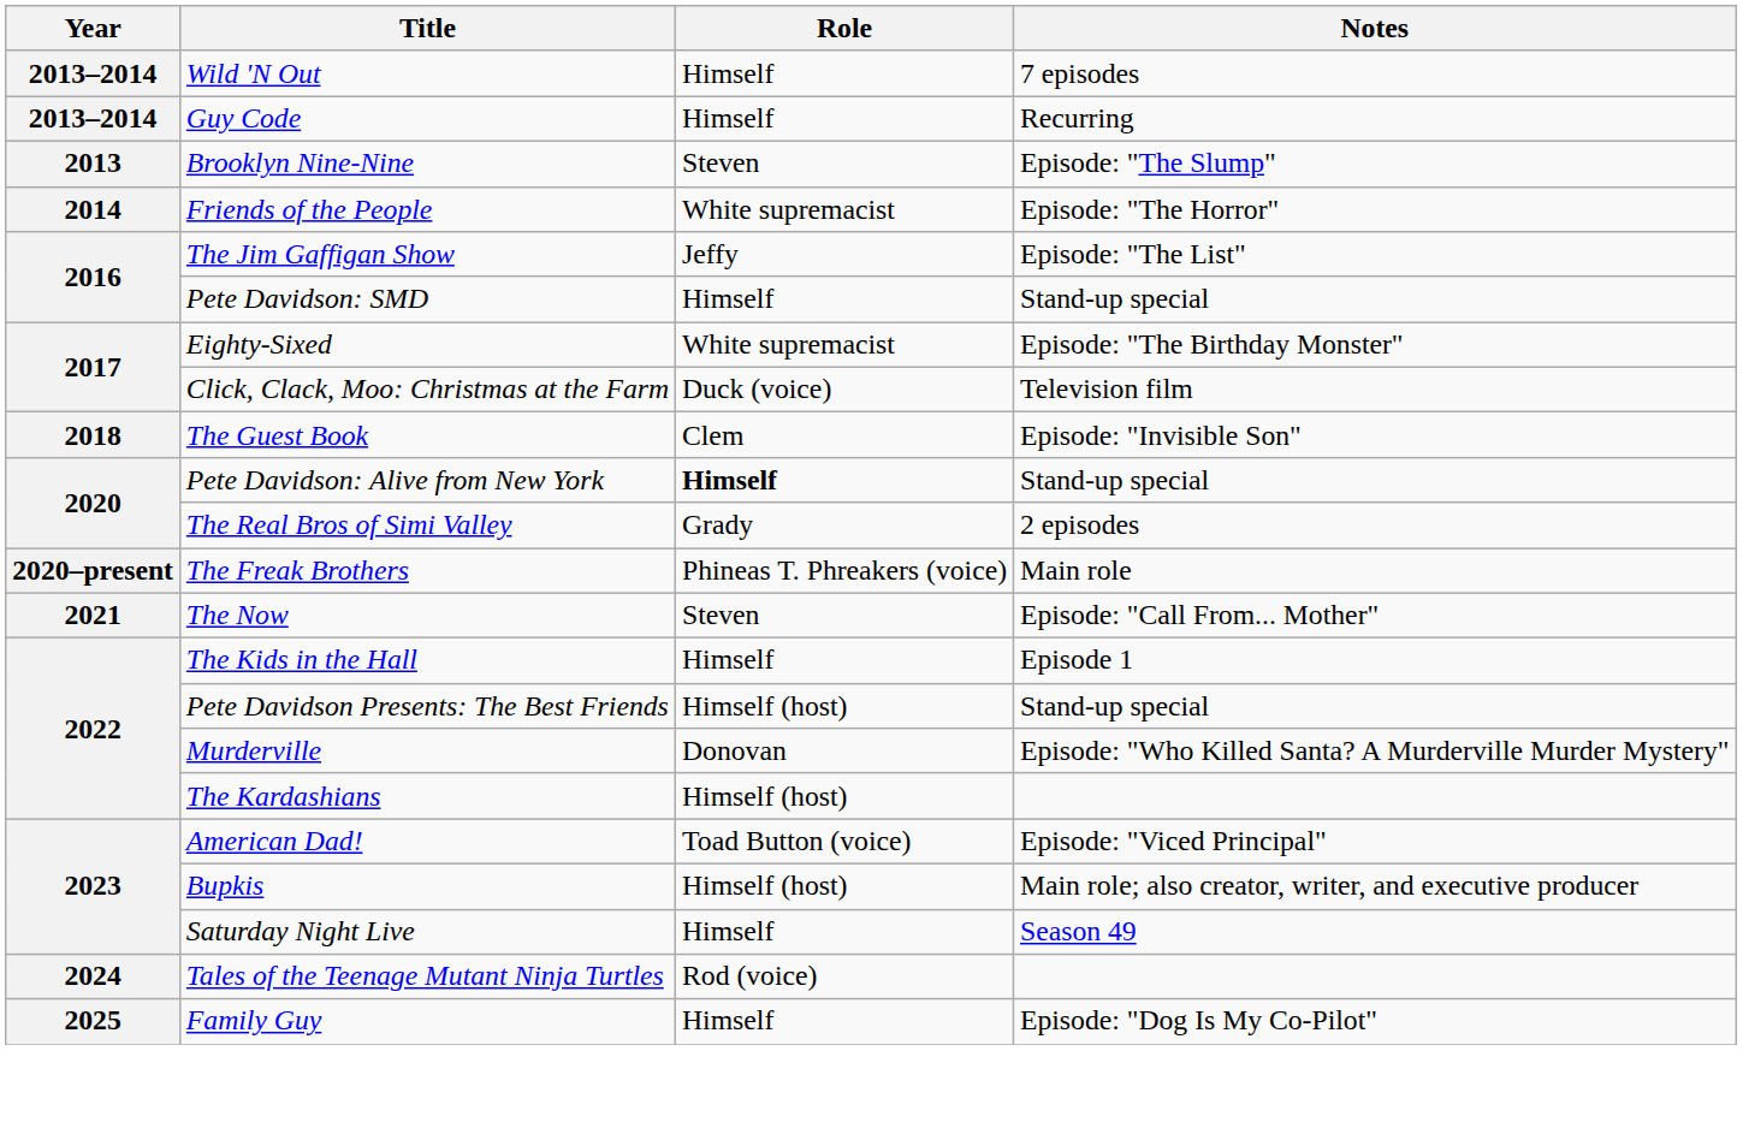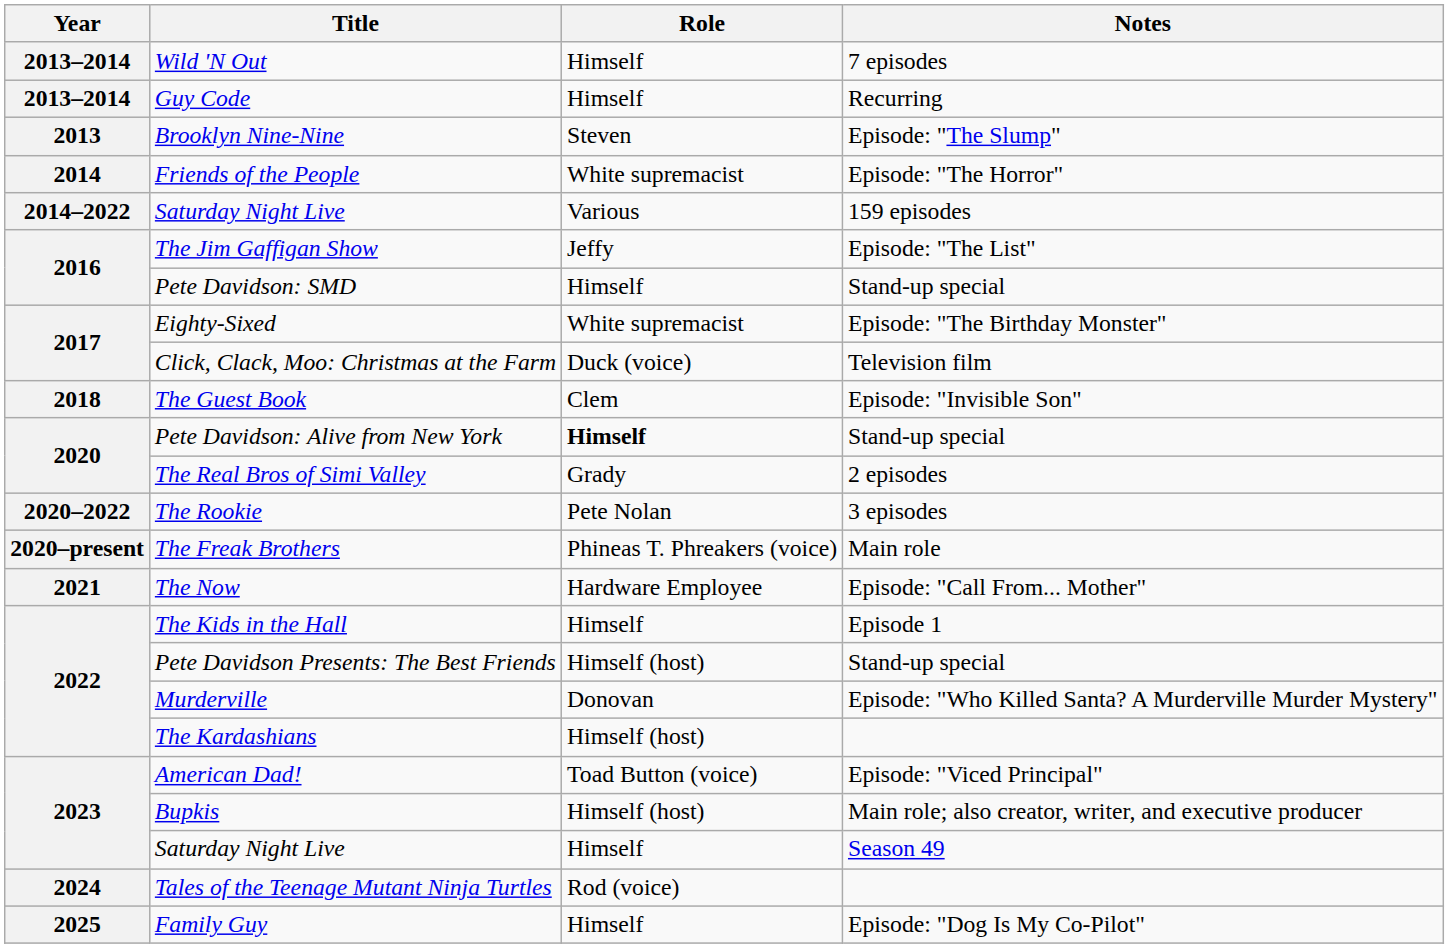 <table class="wikitable plainrowheaders sortable" style="margin-right: 0;">
 <tr>
 <th scope="col">Year</th>
 <th scope="col">Title</th>
 <th scope="col">Role</th>
 <th scope="col">Notes</th>
 </tr>
 <tr>
 <th scope="row">2013–2014</th>
 <td><em><a href='#'>Wild 'N Out</a></em></td>
 <td>Himself</td>
 <td>7 episodes</td>
 </tr>
 <tr>
 <th scope="row">2013–2014</th>
 <td><em><a href='#'>Guy Code</a></em></td>
 <td>Himself</td>
 <td>Recurring</td>
 </tr>
 <tr>
 <th scope="row">2013</th>
 <td><em><a href='#'>Brooklyn Nine-Nine</a></em></td>
 <td>Steven</td>
 <td>Episode: "<a href='#'>The Slump</a>"</td>
 </tr>
 <tr>
 <th scope="row">2014</th>
 <td><em><a href='#'>Friends of the People</a></em></td>
 <td>White supremacist</td>
 <td>Episode: "The Horror"</td>
+</tr>
+<tr>
+<th scope="row">2014–2022</th>
+<td><em><a href='#'>Saturday Night Live</a></em></td>
+<td>Various</td>
+<td>159 episodes</td>
 </tr>
 <tr>
 <th scope="row" rowspan="2">2016</th>
 <td><em><a href='#'>The Jim Gaffigan Show</a></em></td>
 <td>Jeffy</td>
 <td>Episode: "The List"</td>
 </tr>
 <tr>
 <td scope="row"><em>Pete Davidson: SMD</em></td>
 <td>Himself</td>
 <td>Stand-up special</td>
 </tr>
 <tr>
 <th scope="row" rowspan="2">2017</th>
 <td><em>Eighty-Sixed</em></td>
 <td>White supremacist</td>
 <td>Episode: "The Birthday Monster"</td>
 </tr>
 <tr>
 <td><em>Click, Clack, Moo: Christmas at the Farm</em></td>
 <td>Duck (voice)</td>
 <td>Television film</td>
 </tr>
 <tr>
 <th scope="row">2018</th>
 <td><em><a href='#'>The Guest Book</a></em></td>
 <td>Clem</td>
 <td>Episode: "Invisible Son"</td>
 </tr>
 <tr>
 <th scope="row" rowspan="2">2020</th>
 <td><em>Pete Davidson: Alive from New York</em></td>
 <td><strong>Himself</strong></td>
 <td>Stand-up special</td>
 </tr>
 <tr>
 <td><em><a href='#'>The Real Bros of Simi Valley</a></em></td>
 <td>Grady</td>
 <td>2 episodes</td>
 </tr>
 <tr>
+<th scope="row">2020–2022</th>
+<td><a href='#'><em>The Rookie</em></a></td>
+<td>Pete Nolan</td>
+<td>3 episodes</td>
+</tr>
+<tr>
 <th scope="row">2020–present</th>
 <td><em><a href='#'>The Freak Brothers</a></em></td>
 <td>Phineas T. Phreakers (voice)</td>
 <td>Main role</td>
 </tr>
 <tr>
 <th scope="row">2021</th>
 <td><a href='#'><em>The Now</em></a></td>
-<td>Steven</td>
+<td>Hardware Employee</td>
 <td>Episode: "Call From... Mother"</td>
 </tr>
 <tr>
 <th scope="row" rowspan="4">2022</th>
 <td><em><a href='#'>The Kids in the Hall</a></em></td>
 <td>Himself</td>
 <td>Episode 1</td>
 </tr>
 <tr>
 <td><em>Pete Davidson Presents: The Best Friends</em></td>
 <td>Himself (host)</td>
 <td>Stand-up special</td>
 </tr>
 <tr>
 <td><a href='#'><em>Murderville</em></a></td>
 <td>Donovan</td>
 <td>Episode: "Who Killed Santa? A Murderville Murder Mystery"</td>
 </tr>
 <tr>
 <td><em><a href='#'>The Kardashians</a></em></td>
 <td>Himself (host)</td>
 <td></td>
 </tr>
 <tr>
 <th scope="row" rowspan="3">2023</th>
 <td><em><a href='#'>American Dad!</a></em></td>
 <td>Toad Button (voice)</td>
 <td>Episode: "Viced Principal"</td>
 </tr>
 <tr>
 <td><em><a href='#'>Bupkis</a></em></td>
 <td>Himself (host)</td>
 <td>Main role; also creator, writer, and executive producer</td>
 </tr>
 <tr>
 <td><em>Saturday Night Live</em></td>
 <td>Himself</td>
 <td><a href='#'>Season 49</a></td>
 </tr>
 <tr>
 <th scope="row">2024</th>
 <td><em><a href='#'>Tales of the Teenage Mutant Ninja Turtles</a></em></td>
 <td>Rod (voice)</td>
 <td></td>
 </tr>
 <tr>
 <th scope="row">2025</th>
 <td><em><a href='#'>Family Guy</a></em></td>
 <td>Himself</td>
 <td>Episode: "Dog Is My Co-Pilot"</td>
 </tr>
 </table>
